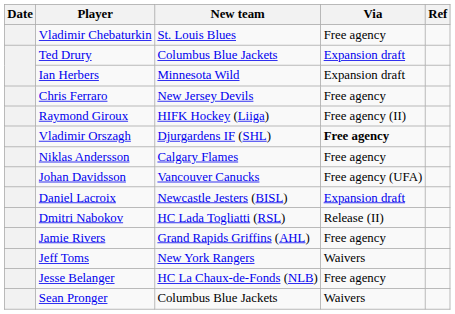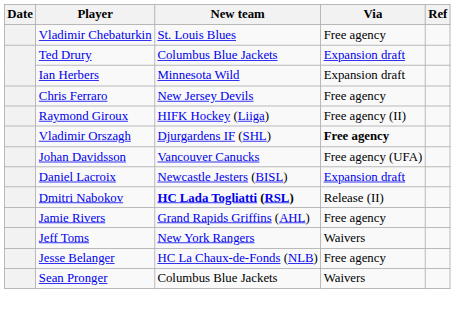 <table class="wikitable plainrowheaders">
 <tr style="background:#ddd; text-align:center;">
 <th>Date</th>
 <th>Player</th>
 <th>New team</th>
 <th>Via</th>
 <th>Ref</th>
 </tr>
 <tr>
 <th scope="row"></th>
 <td><a href='#'>Vladimir Chebaturkin</a></td>
 <td><a href='#'>St. Louis Blues</a></td>
 <td>Free agency</td>
 <td></td>
 </tr>
 <tr>
 <th scope="row" rowspan=2></th>
 <td><a href='#'>Ted Drury</a></td>
 <td><a href='#'>Columbus Blue Jackets</a></td>
 <td><a href='#'>Expansion draft</a></td>
 <td></td>
 </tr>
 <tr>
 <td><a href='#'>Ian Herbers</a></td>
 <td><a href='#'>Minnesota Wild</a></td>
 <td>Expansion draft</td>
 <td></td>
 </tr>
 <tr>
 <th scope="row"></th>
 <td><a href='#'>Chris Ferraro</a></td>
 <td><a href='#'>New Jersey Devils</a></td>
 <td>Free agency</td>
 <td></td>
 </tr>
 <tr>
 <th scope="row"></th>
 <td><a href='#'>Raymond Giroux</a></td>
 <td><a href='#'>HIFK Hockey</a> (<a href='#'>Liiga</a>)</td>
 <td>Free agency (II)</td>
 <td></td>
 </tr>
 <tr>
 <th scope="row"></th>
 <td><a href='#'>Vladimir Orszagh</a></td>
 <td><a href='#'>Djurgardens IF</a> (<a href='#'>SHL</a>)</td>
 <td><strong>Free agency</strong></td>
 <td></td>
 </tr>
 <tr>
 <th scope="row"></th>
-<td><a href='#'>Niklas Andersson</a></td>
-<td><a href='#'>Calgary Flames</a></td>
-<td>Free agency</td>
-<td></td>
-</tr>
-<tr>
-<th scope="row"></th>
 <td><a href='#'>Johan Davidsson</a></td>
 <td><a href='#'>Vancouver Canucks</a></td>
 <td>Free agency (UFA)</td>
 <td></td>
 </tr>
 <tr>
 <th scope="row"></th>
 <td><a href='#'>Daniel Lacroix</a></td>
 <td><a href='#'>Newcastle Jesters</a> (<a href='#'>BISL</a>)</td>
 <td><a href='#'>Expansion draft</a></td>
 <td></td>
 </tr>
 <tr>
 <th scope="row"></th>
 <td><a href='#'>Dmitri Nabokov</a></td>
-<td><a href='#'>HC Lada Togliatti</a> (<a href='#'>RSL</a>)</td>
+<td><strong><a href='#'>HC Lada Togliatti</a> (<a href='#'>RSL</a>)</strong></td>
 <td>Release (II)</td>
 <td></td>
 </tr>
 <tr>
 <th scope="row"></th>
 <td><a href='#'>Jamie Rivers</a></td>
 <td><a href='#'>Grand Rapids Griffins</a> (<a href='#'>AHL</a>)</td>
 <td>Free agency</td>
 <td></td>
 </tr>
 <tr>
 <th scope="row"></th>
 <td><a href='#'>Jeff Toms</a></td>
 <td><a href='#'>New York Rangers</a></td>
 <td>Waivers</td>
 <td></td>
 </tr>
 <tr>
 <th scope="row"></th>
 <td><a href='#'>Jesse Belanger</a></td>
 <td><a href='#'>HC La Chaux-de-Fonds</a> (<a href='#'>NLB</a>)</td>
 <td>Free agency</td>
 <td></td>
 </tr>
 <tr>
 <th scope="row"></th>
 <td><a href='#'>Sean Pronger</a></td>
 <td>Columbus Blue Jackets</td>
 <td>Waivers</td>
 <td></td>
 </tr>
 </table>
